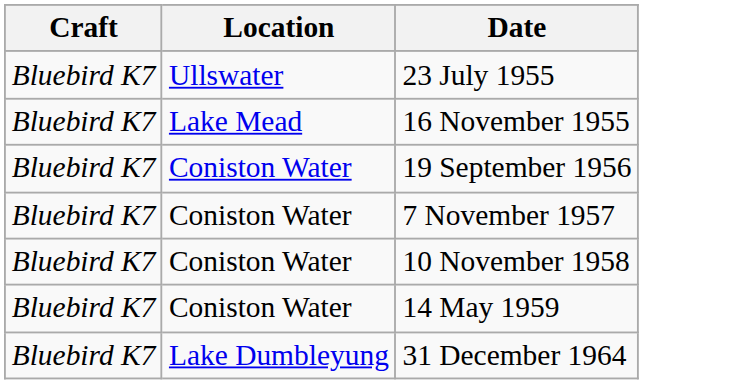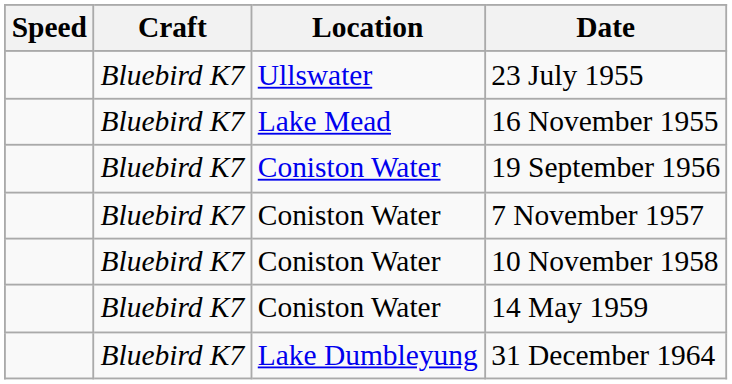 <table class="wikitable">
 <tr>
+<th>Speed</th>
 <th>Craft</th>
 <th>Location</th>
 <th>Date</th>
 </tr>
 <tr>
+<td></td>
 <td><em>Bluebird K7</em></td>
 <td><a href='#'>Ullswater</a></td>
 <td>23 July 1955</td>
 </tr>
 <tr>
+<td></td>
 <td><em>Bluebird K7</em></td>
 <td><a href='#'>Lake Mead</a></td>
 <td>16 November 1955</td>
 </tr>
 <tr>
+<td></td>
 <td><em>Bluebird K7</em></td>
 <td><a href='#'>Coniston Water</a></td>
 <td>19 September 1956</td>
 </tr>
 <tr>
+<td></td>
 <td><em>Bluebird K7</em></td>
 <td>Coniston Water</td>
 <td>7 November 1957</td>
 </tr>
 <tr>
+<td></td>
 <td><em>Bluebird K7</em></td>
 <td>Coniston Water</td>
 <td>10 November 1958</td>
 </tr>
 <tr>
+<td></td>
 <td><em>Bluebird K7</em></td>
 <td>Coniston Water</td>
 <td>14 May 1959</td>
 </tr>
 <tr>
+<td></td>
 <td><em>Bluebird K7</em></td>
 <td><a href='#'>Lake Dumbleyung</a></td>
 <td>31 December 1964</td>
 </tr>
 </table>
